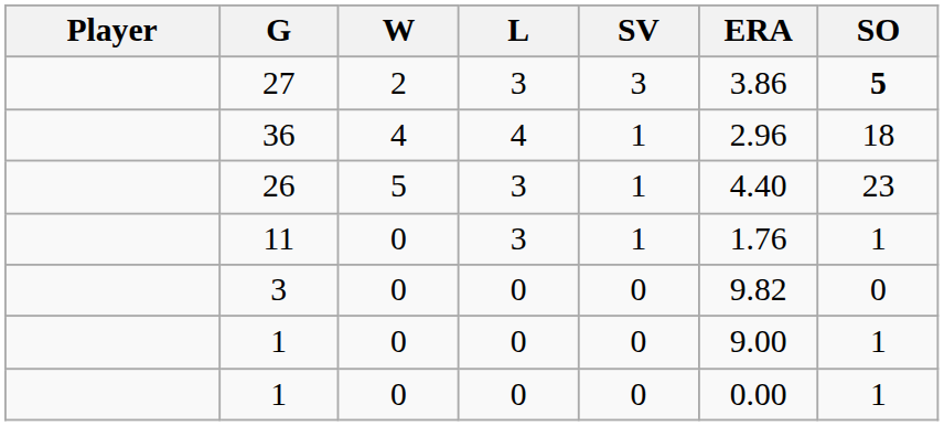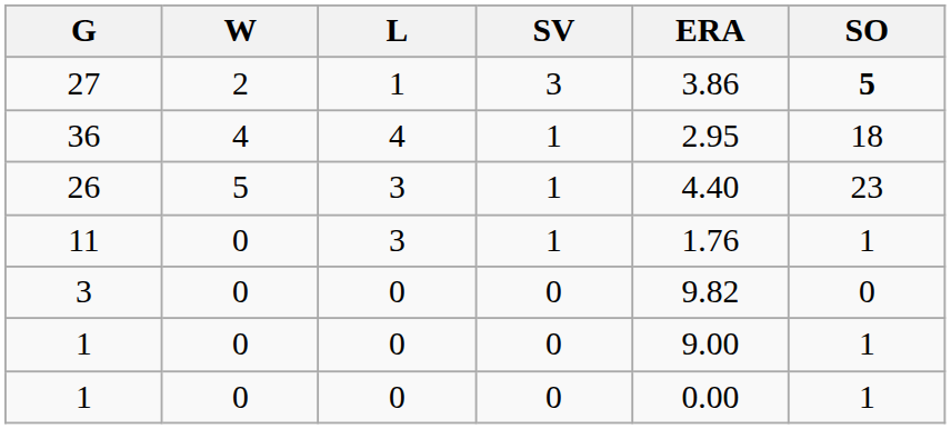 <table class="wikitable sortable">
 <tr>
-<th bgcolor="#DDDDFF" width="16%">Player</th>
 <th bgcolor="#DDDDFF" width="9%">G</th>
 <th bgcolor="#DDDDFF" width="9%">W</th>
 <th bgcolor="#DDDDFF" width="9%">L</th>
 <th bgcolor="#DDDDFF" width="9%">SV</th>
 <th bgcolor="#DDDDFF" width="9%">ERA</th>
 <th bgcolor="#DDDDFF" width="9%">SO</th>
 </tr>
 <tr align="center">
-<td></td>
 <td>27</td>
 <td>2</td>
-<td>3</td>
+<td>1</td>
 <td>3</td>
 <td>3.86</td>
 <td><strong>5</strong></td>
 </tr>
 <tr align=center>
-<td></td>
 <td>36</td>
 <td>4</td>
 <td>4</td>
 <td>1</td>
-<td>2.96</td>
+<td>2.95</td>
 <td>18</td>
 </tr>
 <tr align="center">
-<td></td>
 <td>26</td>
 <td>5</td>
 <td>3</td>
 <td>1</td>
 <td>4.40</td>
 <td>23</td>
 </tr>
 <tr align="center">
-<td></td>
 <td>11</td>
 <td>0</td>
 <td>3</td>
 <td>1</td>
 <td>1.76</td>
 <td>1</td>
 </tr>
 <tr align="center">
-<td></td>
 <td>3</td>
 <td>0</td>
 <td>0</td>
 <td>0</td>
 <td>9.82</td>
 <td>0</td>
 </tr>
 <tr align="center">
-<td></td>
 <td>1</td>
 <td>0</td>
 <td>0</td>
 <td>0</td>
 <td>9.00</td>
 <td>1</td>
 </tr>
 <tr align="center">
-<td></td>
 <td>1</td>
 <td>0</td>
 <td>0</td>
 <td>0</td>
 <td>0.00</td>
 <td>1</td>
 </tr>
 </table>
